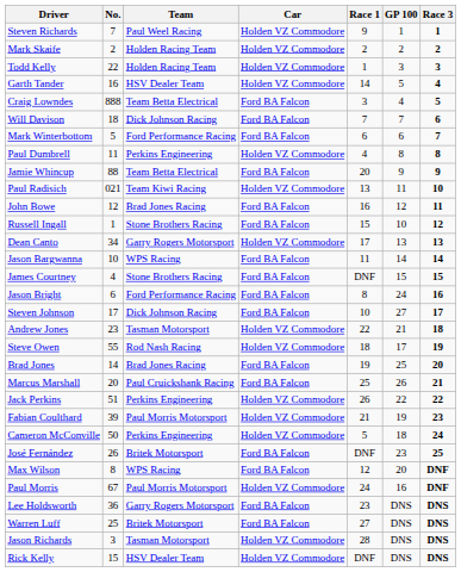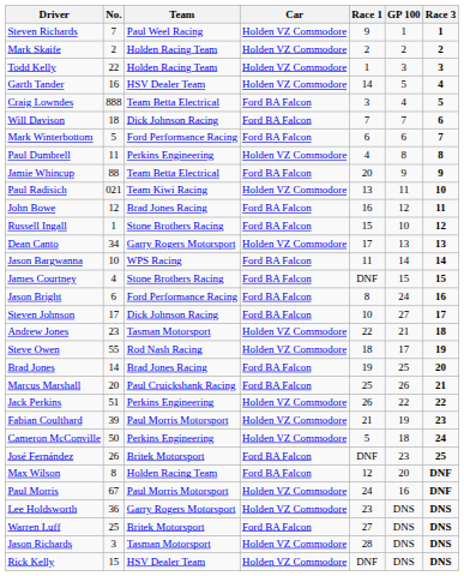 <table class="wikitable" style="font-size: 90%">
 <tr>
 <th>Driver</th>
 <th>No.</th>
 <th>Team</th>
 <th>Car</th>
 <th>Race 1</th>
 <th>GP 100</th>
 <th>Race 3</th>
 </tr>
 <tr>
 <td> <a href='#'>Steven Richards</a></td>
 <td align="center">7</td>
 <td><a href='#'>Paul Weel Racing</a></td>
 <td><a href='#'>Holden VZ Commodore</a></td>
 <td align="center">9</td>
 <td align="center">1</td>
 <td align="center"><strong>1</strong></td>
 </tr>
 <tr>
 <td> <a href='#'>Mark Skaife</a></td>
 <td align="center">2</td>
 <td><a href='#'>Holden Racing Team</a></td>
 <td><a href='#'>Holden VZ Commodore</a></td>
 <td align="center">2</td>
 <td align="center">2</td>
 <td align="center"><strong>2</strong></td>
 </tr>
 <tr>
 <td> <a href='#'>Todd Kelly</a></td>
 <td align="center">22</td>
 <td><a href='#'>Holden Racing Team</a></td>
 <td><a href='#'>Holden VZ Commodore</a></td>
 <td align="center">1</td>
 <td align="center">3</td>
 <td align="center"><strong>3</strong></td>
 </tr>
 <tr>
 <td> <a href='#'>Garth Tander</a></td>
 <td align="center">16</td>
 <td><a href='#'>HSV Dealer Team</a></td>
 <td><a href='#'>Holden VZ Commodore</a></td>
 <td align="center">14</td>
 <td align="center">5</td>
 <td align="center"><strong>4</strong></td>
 </tr>
 <tr>
 <td> <a href='#'>Craig Lowndes</a></td>
 <td align="center">888</td>
 <td><a href='#'>Team Betta Electrical</a></td>
 <td><a href='#'>Ford BA Falcon</a></td>
 <td align="center">3</td>
 <td align="center">4</td>
 <td align="center"><strong>5</strong></td>
 </tr>
 <tr>
 <td> <a href='#'>Will Davison</a></td>
 <td align="center">18</td>
 <td><a href='#'>Dick Johnson Racing</a></td>
 <td><a href='#'>Ford BA Falcon</a></td>
 <td align="center">7</td>
 <td align="center">7</td>
 <td align="center"><strong>6</strong></td>
 </tr>
 <tr>
 <td> <a href='#'>Mark Winterbottom</a></td>
 <td align="center">5</td>
 <td><a href='#'>Ford Performance Racing</a></td>
 <td><a href='#'>Ford BA Falcon</a></td>
 <td align="center">6</td>
 <td align="center">6</td>
 <td align="center"><strong>7</strong></td>
 </tr>
 <tr>
 <td> <a href='#'>Paul Dumbrell</a></td>
 <td align="center">11</td>
 <td><a href='#'>Perkins Engineering</a></td>
 <td><a href='#'>Holden VZ Commodore</a></td>
 <td align="center">4</td>
 <td align="center">8</td>
 <td align="center"><strong>8</strong></td>
 </tr>
 <tr>
 <td> <a href='#'>Jamie Whincup</a></td>
 <td align="center">88</td>
 <td><a href='#'>Team Betta Electrical</a></td>
 <td><a href='#'>Ford BA Falcon</a></td>
 <td align="center">20</td>
 <td align="center">9</td>
 <td align="center"><strong>9</strong></td>
 </tr>
 <tr>
 <td> <a href='#'>Paul Radisich</a></td>
 <td align="center">021</td>
 <td><a href='#'>Team Kiwi Racing</a></td>
 <td><a href='#'>Holden VZ Commodore</a></td>
 <td align="center">13</td>
 <td align="center">11</td>
 <td align="center"><strong>10</strong></td>
 </tr>
 <tr>
 <td> <a href='#'>John Bowe</a></td>
 <td align="center">12</td>
 <td><a href='#'>Brad Jones Racing</a></td>
 <td><a href='#'>Ford BA Falcon</a></td>
 <td align="center">16</td>
 <td align="center">12</td>
 <td align="center"><strong>11</strong></td>
 </tr>
 <tr>
 <td> <a href='#'>Russell Ingall</a></td>
 <td align="center">1</td>
 <td><a href='#'>Stone Brothers Racing</a></td>
 <td><a href='#'>Ford BA Falcon</a></td>
 <td align="center">15</td>
 <td align="center">10</td>
 <td align="center"><strong>12</strong></td>
 </tr>
 <tr>
 <td> <a href='#'>Dean Canto</a></td>
 <td align="center">34</td>
 <td><a href='#'>Garry Rogers Motorsport</a></td>
 <td><a href='#'>Holden VZ Commodore</a></td>
 <td align="center">17</td>
 <td align="center">13</td>
 <td align="center"><strong>13</strong></td>
 </tr>
 <tr>
 <td> <a href='#'>Jason Bargwanna</a></td>
 <td align="center">10</td>
 <td><a href='#'>WPS Racing</a></td>
 <td><a href='#'>Ford BA Falcon</a></td>
 <td align="center">11</td>
 <td align="center">14</td>
 <td align="center"><strong>14</strong></td>
 </tr>
 <tr>
 <td> <a href='#'>James Courtney</a></td>
 <td align="center">4</td>
 <td><a href='#'>Stone Brothers Racing</a></td>
 <td><a href='#'>Ford BA Falcon</a></td>
 <td align="center">DNF</td>
 <td align="center">15</td>
 <td align="center"><strong>15</strong></td>
 </tr>
 <tr>
 <td> <a href='#'>Jason Bright</a></td>
 <td align="center">6</td>
 <td><a href='#'>Ford Performance Racing</a></td>
 <td><a href='#'>Ford BA Falcon</a></td>
 <td align="center">8</td>
 <td align="center">24</td>
 <td align="center"><strong>16</strong></td>
 </tr>
 <tr>
 <td> <a href='#'>Steven Johnson</a></td>
 <td align="center">17</td>
 <td><a href='#'>Dick Johnson Racing</a></td>
 <td><a href='#'>Ford BA Falcon</a></td>
 <td align="center">10</td>
 <td align="center">27</td>
 <td align="center"><strong>17</strong></td>
 </tr>
 <tr>
 <td> <a href='#'>Andrew Jones</a></td>
 <td align="center">23</td>
 <td><a href='#'>Tasman Motorsport</a></td>
 <td><a href='#'>Holden VZ Commodore</a></td>
 <td align="center">22</td>
 <td align="center">21</td>
 <td align="center"><strong>18</strong></td>
 </tr>
 <tr>
 <td> <a href='#'>Steve Owen</a></td>
 <td align="center">55</td>
 <td><a href='#'>Rod Nash Racing</a></td>
 <td><a href='#'>Holden VZ Commodore</a></td>
 <td align="center">18</td>
 <td align="center">17</td>
 <td align="center"><strong>19</strong></td>
 </tr>
 <tr>
 <td> <a href='#'>Brad Jones</a></td>
 <td align="center">14</td>
 <td><a href='#'>Brad Jones Racing</a></td>
 <td><a href='#'>Ford BA Falcon</a></td>
 <td align="center">19</td>
 <td align="center">25</td>
 <td align="center"><strong>20</strong></td>
 </tr>
 <tr>
 <td> <a href='#'>Marcus Marshall</a></td>
 <td align="center">20</td>
 <td><a href='#'>Paul Cruickshank Racing</a></td>
 <td><a href='#'>Ford BA Falcon</a></td>
 <td align="center">25</td>
 <td align="center">26</td>
 <td align="center"><strong>21</strong></td>
 </tr>
 <tr>
 <td> <a href='#'>Jack Perkins</a></td>
 <td align="center">51</td>
 <td><a href='#'>Perkins Engineering</a></td>
 <td><a href='#'>Holden VZ Commodore</a></td>
 <td align="center">26</td>
 <td align="center">22</td>
 <td align="center"><strong>22</strong></td>
 </tr>
 <tr>
 <td> <a href='#'>Fabian Coulthard</a></td>
 <td align="center">39</td>
 <td><a href='#'>Paul Morris Motorsport</a></td>
 <td><a href='#'>Holden VZ Commodore</a></td>
 <td align="center">21</td>
 <td align="center">19</td>
 <td align="center"><strong>23</strong></td>
 </tr>
 <tr>
 <td> <a href='#'>Cameron McConville</a></td>
 <td align="center">50</td>
 <td><a href='#'>Perkins Engineering</a></td>
 <td><a href='#'>Holden VZ Commodore</a></td>
 <td align="center">5</td>
 <td align="center">18</td>
 <td align="center"><strong>24</strong></td>
 </tr>
 <tr>
 <td> <a href='#'>José Fernández</a></td>
 <td align="center">26</td>
 <td><a href='#'>Britek Motorsport</a></td>
 <td><a href='#'>Ford BA Falcon</a></td>
 <td align="center">DNF</td>
 <td align="center">23</td>
 <td align="center"><strong>25</strong></td>
 </tr>
 <tr>
 <td> <a href='#'>Max Wilson</a></td>
 <td align="center">8</td>
-<td><a href='#'>WPS Racing</a></td>
+<td><a href='#'>Holden Racing Team</a></td>
 <td><a href='#'>Ford BA Falcon</a></td>
 <td align="center">12</td>
 <td align="center">20</td>
 <td align="center"><strong>DNF</strong></td>
 </tr>
 <tr>
 <td> <a href='#'>Paul Morris</a></td>
 <td align="center">67</td>
 <td><a href='#'>Paul Morris Motorsport</a></td>
 <td><a href='#'>Holden VZ Commodore</a></td>
 <td align="center">24</td>
 <td align="center">16</td>
 <td align="center"><strong>DNF</strong></td>
 </tr>
 <tr>
 <td> <a href='#'>Lee Holdsworth</a></td>
 <td align="center">36</td>
 <td><a href='#'>Garry Rogers Motorsport</a></td>
-<td><a href='#'>Ford BA Falcon</a></td>
+<td><a href='#'>Holden VZ Commodore</a></td>
 <td align="center">23</td>
 <td align="center">DNS</td>
 <td align="center"><strong>DNS</strong></td>
 </tr>
 <tr>
 <td> <a href='#'>Warren Luff</a></td>
 <td align="center">25</td>
 <td><a href='#'>Britek Motorsport</a></td>
 <td><a href='#'>Ford BA Falcon</a></td>
 <td align="center">27</td>
 <td align="center">DNS</td>
 <td align="center"><strong>DNS</strong></td>
 </tr>
 <tr>
 <td> <a href='#'>Jason Richards</a></td>
 <td align="center">3</td>
 <td><a href='#'>Tasman Motorsport</a></td>
 <td><a href='#'>Holden VZ Commodore</a></td>
 <td align="center">28</td>
 <td align="center">DNS</td>
 <td align="center"><strong>DNS</strong></td>
 </tr>
 <tr>
 <td> <a href='#'>Rick Kelly</a></td>
 <td align="center">15</td>
 <td><a href='#'>HSV Dealer Team</a></td>
 <td><a href='#'>Holden VZ Commodore</a></td>
 <td align="center">DNF</td>
 <td align="center">DNS</td>
 <td align="center"><strong>DNS</strong></td>
 </tr>
 </table>
